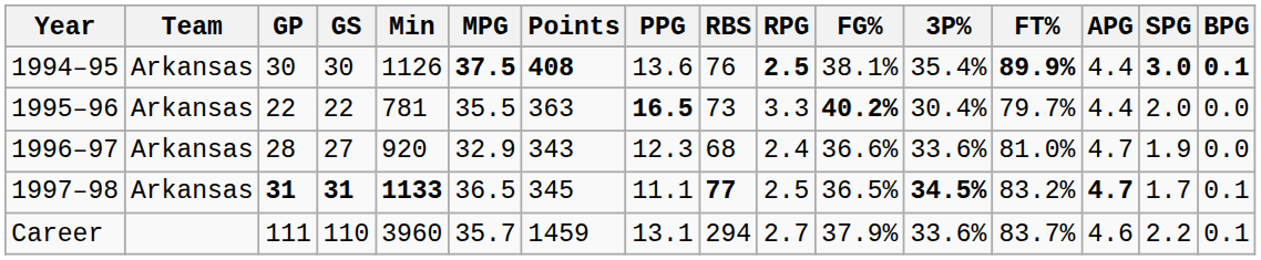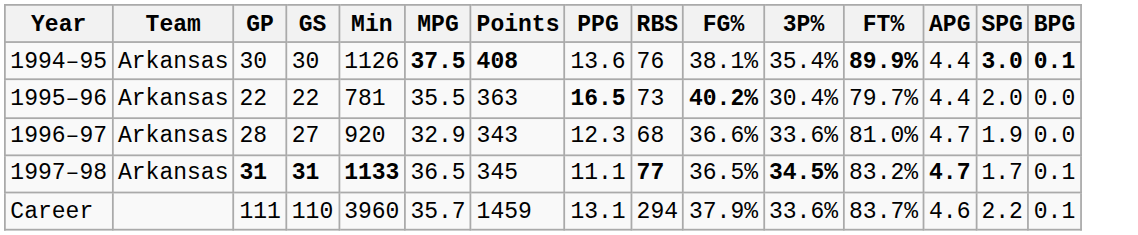 <table class="wikitable">
 <tr>
 <th>Year</th>
 <th>Team</th>
 <th>GP</th>
 <th>GS</th>
 <th>Min</th>
 <th>MPG</th>
 <th>Points</th>
 <th>PPG</th>
 <th>RBS</th>
-<th>RPG</th>
 <th>FG%</th>
 <th>3P%</th>
 <th>FT%</th>
 <th>APG</th>
 <th>SPG</th>
 <th>BPG</th>
 </tr>
 <tr>
 <td>1994–95</td>
 <td>Arkansas</td>
 <td>30</td>
 <td>30</td>
 <td>1126</td>
 <td><strong>37.5</strong></td>
 <td><strong>408</strong></td>
 <td>13.6</td>
 <td>76</td>
-<td><strong>2.5</strong></td>
 <td>38.1%</td>
 <td>35.4%</td>
 <td><strong>89.9%</strong></td>
 <td>4.4</td>
 <td><strong>3.0</strong></td>
 <td><strong>0.1</strong></td>
 </tr>
 <tr>
 <td>1995–96</td>
 <td>Arkansas</td>
 <td>22</td>
 <td>22</td>
 <td>781</td>
 <td>35.5</td>
 <td>363</td>
 <td><strong>16.5</strong></td>
 <td>73</td>
-<td>3.3</td>
 <td><strong>40.2%</strong></td>
 <td>30.4%</td>
 <td>79.7%</td>
 <td>4.4</td>
 <td>2.0</td>
 <td>0.0</td>
 </tr>
 <tr>
 <td>1996–97</td>
 <td>Arkansas</td>
 <td>28</td>
 <td>27</td>
 <td>920</td>
 <td>32.9</td>
 <td>343</td>
 <td>12.3</td>
 <td>68</td>
-<td>2.4</td>
 <td>36.6%</td>
 <td>33.6%</td>
 <td>81.0%</td>
 <td>4.7</td>
 <td>1.9</td>
 <td>0.0</td>
 </tr>
 <tr>
 <td>1997–98</td>
 <td>Arkansas</td>
 <td><strong>31</strong></td>
 <td><strong>31</strong></td>
 <td><strong>1133</strong></td>
 <td>36.5</td>
 <td>345</td>
 <td>11.1</td>
 <td><strong>77</strong></td>
-<td>2.5</td>
 <td>36.5%</td>
 <td><strong>34.5%</strong></td>
 <td>83.2%</td>
 <td><strong>4.7</strong></td>
 <td>1.7</td>
 <td>0.1</td>
 </tr>
 <tr>
 <td>Career</td>
 <td></td>
 <td>111</td>
 <td>110</td>
 <td>3960</td>
 <td>35.7</td>
 <td>1459</td>
 <td>13.1</td>
 <td>294</td>
-<td>2.7</td>
 <td>37.9%</td>
 <td>33.6%</td>
 <td>83.7%</td>
 <td>4.6</td>
 <td>2.2</td>
 <td>0.1</td>
 </tr>
 </table>
